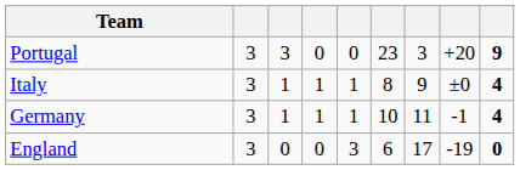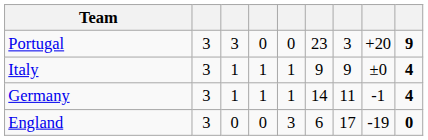 <table class="wikitable" style="text-align:center;">
 <tr>
 <th width="175">Team</th>
 <th width="20"></th>
 <th width="20"></th>
 <th width="20"></th>
 <th width="20"></th>
 <th width="20"></th>
 <th width="20"></th>
 <th width="20"></th>
 <th width="20"></th>
 </tr>
 <tr>
 <td align=left> <a href='#'>Portugal</a></td>
 <td>3</td>
 <td>3</td>
 <td>0</td>
 <td>0</td>
 <td>23</td>
 <td>3</td>
 <td>+20</td>
 <td><strong>9</strong></td>
 </tr>
 <tr>
 <td align=left> <a href='#'>Italy</a></td>
 <td>3</td>
 <td>1</td>
 <td>1</td>
 <td>1</td>
-<td>8</td>
+<td>9</td>
 <td>9</td>
 <td>±0</td>
 <td><strong>4</strong></td>
 </tr>
 <tr>
 <td align=left> <a href='#'>Germany</a></td>
 <td>3</td>
 <td>1</td>
 <td>1</td>
 <td>1</td>
-<td>10</td>
+<td>14</td>
 <td>11</td>
 <td>-1</td>
 <td><strong>4</strong></td>
 </tr>
 <tr>
 <td align=left> <a href='#'>England</a></td>
 <td>3</td>
 <td>0</td>
 <td>0</td>
 <td>3</td>
 <td>6</td>
 <td>17</td>
 <td>-19</td>
 <td><strong>0</strong></td>
 </tr>
 </table>
